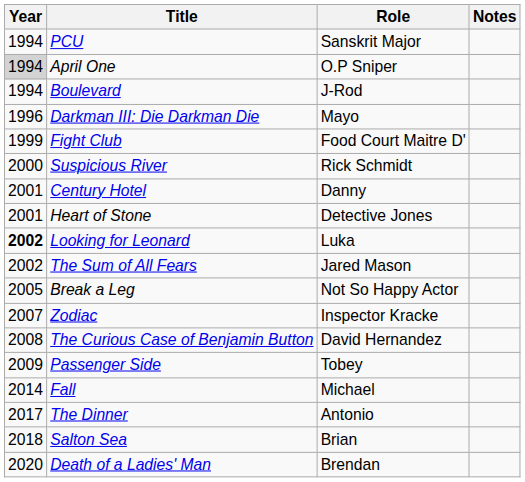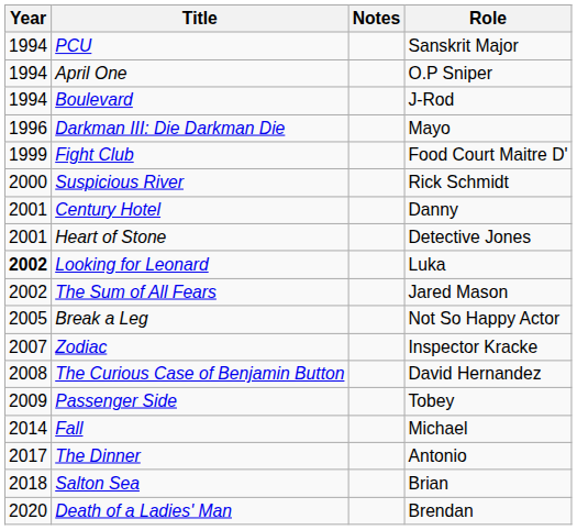 <table class="wikitable sortable">
 <tr>
 <th>Year</th>
 <th>Title</th>
+<th class="unsortable">Notes</th>
 <th>Role</th>
-<th class="unsortable">Notes</th>
 </tr>
 <tr>
 <td>1994</td>
 <td><a href='#'><em>PCU</em></a></td>
+<td></td>
 <td>Sanskrit Major</td>
-<td></td>
 </tr>
 <tr>
-<td style="background: lightgrey;">1994</td>
+<td>1994</td>
 <td><em>April One</em></td>
+<td></td>
 <td>O.P Sniper</td>
-<td></td>
 </tr>
 <tr>
 <td>1994</td>
 <td><a href='#'><em>Boulevard</em></a></td>
+<td></td>
 <td>J-Rod</td>
-<td></td>
 </tr>
 <tr>
 <td>1996</td>
 <td><em><a href='#'>Darkman III: Die Darkman Die</a></em></td>
+<td></td>
 <td>Mayo</td>
-<td></td>
 </tr>
 <tr>
 <td>1999</td>
 <td><em><a href='#'>Fight Club</a></em></td>
+<td></td>
 <td>Food Court Maitre D'</td>
-<td></td>
 </tr>
 <tr>
 <td>2000</td>
 <td><em><a href='#'>Suspicious River</a></em></td>
+<td></td>
 <td>Rick Schmidt</td>
-<td></td>
 </tr>
 <tr>
 <td>2001</td>
 <td><em><a href='#'>Century Hotel</a></em></td>
+<td></td>
 <td>Danny</td>
-<td></td>
 </tr>
 <tr>
 <td>2001</td>
 <td><em>Heart of Stone</em></td>
+<td></td>
 <td>Detective Jones</td>
-<td></td>
 </tr>
 <tr>
 <td><strong>2002</strong></td>
 <td><em><a href='#'>Looking for Leonard</a></em></td>
+<td></td>
 <td>Luka</td>
-<td></td>
 </tr>
 <tr>
 <td>2002</td>
 <td data-sort-value="Sum of All Fears, The"><a href='#'><em>The Sum of All Fears</em></a></td>
+<td></td>
 <td>Jared Mason</td>
-<td></td>
 </tr>
 <tr>
 <td>2005</td>
 <td><em>Break a Leg</em></td>
+<td></td>
 <td>Not So Happy Actor</td>
-<td></td>
 </tr>
 <tr>
 <td>2007</td>
 <td><a href='#'><em>Zodiac</em></a></td>
+<td></td>
 <td>Inspector Kracke</td>
-<td></td>
 </tr>
 <tr>
 <td>2008</td>
 <td data-sort-value="Curious Case of Benjamin Button, The"><a href='#'><em>The Curious Case of Benjamin Button</em></a></td>
+<td></td>
 <td>David Hernandez</td>
-<td></td>
 </tr>
 <tr>
 <td>2009</td>
 <td><em><a href='#'>Passenger Side</a></em></td>
+<td></td>
 <td>Tobey</td>
-<td></td>
 </tr>
 <tr>
 <td>2014</td>
 <td><a href='#'><em>Fall</em></a></td>
+<td></td>
 <td>Michael</td>
-<td></td>
 </tr>
 <tr>
 <td>2017</td>
 <td data-sort-value="Dinner, The"><a href='#'><em>The Dinner</em></a></td>
+<td></td>
 <td>Antonio</td>
-<td></td>
 </tr>
 <tr>
 <td>2018</td>
 <td><a href='#'><em>Salton Sea</em></a></td>
+<td></td>
 <td>Brian</td>
-<td></td>
 </tr>
 <tr>
 <td>2020</td>
 <td><a href='#'><em>Death of a Ladies' Man</em></a></td>
+<td></td>
 <td>Brendan</td>
-<td></td>
 </tr>
 </table>
